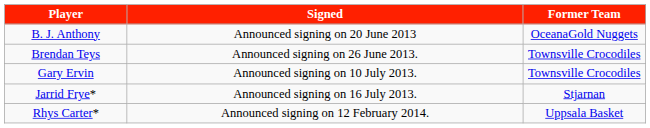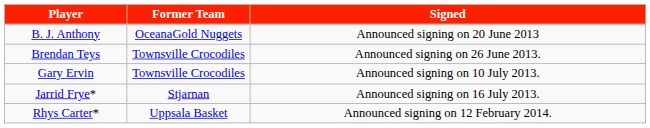 <table class="wikitable sortable sortable">
 <tr>
 <th style="background:#ff2000; color:#ffffff" width=150>Player</th>
+<th style="background:#ff2000; color:#ffffff" width=150>Former Team</th>
 <th style="background:#ff2000; color:#ffffff" width=500>Signed</th>
-<th style="background:#ff2000; color:#ffffff" width=150>Former Team</th>
 </tr>
 <tr style="text-align: center">
 <td><a href='#'>B. J. Anthony</a></td>
+<td><a href='#'>OceanaGold Nuggets</a></td>
 <td>Announced signing on 20 June 2013</td>
-<td><a href='#'>OceanaGold Nuggets</a></td>
 </tr>
 <tr style="text-align: center">
 <td><a href='#'>Brendan Teys</a></td>
+<td><a href='#'>Townsville Crocodiles</a></td>
 <td>Announced signing on 26 June 2013.</td>
-<td><a href='#'>Townsville Crocodiles</a></td>
 </tr>
 <tr style="text-align: center">
 <td><a href='#'>Gary Ervin</a></td>
+<td><a href='#'>Townsville Crocodiles</a></td>
 <td>Announced signing on 10 July 2013.</td>
-<td><a href='#'>Townsville Crocodiles</a></td>
 </tr>
 <tr style="text-align: center">
 <td><a href='#'>Jarrid Frye</a>*</td>
+<td><a href='#'>Stjarnan</a></td>
 <td>Announced signing on 16 July 2013.</td>
-<td><a href='#'>Stjarnan</a></td>
 </tr>
 <tr style="text-align: center">
 <td><a href='#'>Rhys Carter</a>*</td>
+<td><a href='#'>Uppsala Basket</a></td>
 <td>Announced signing on 12 February 2014.</td>
-<td><a href='#'>Uppsala Basket</a></td>
 </tr>
 </table>
